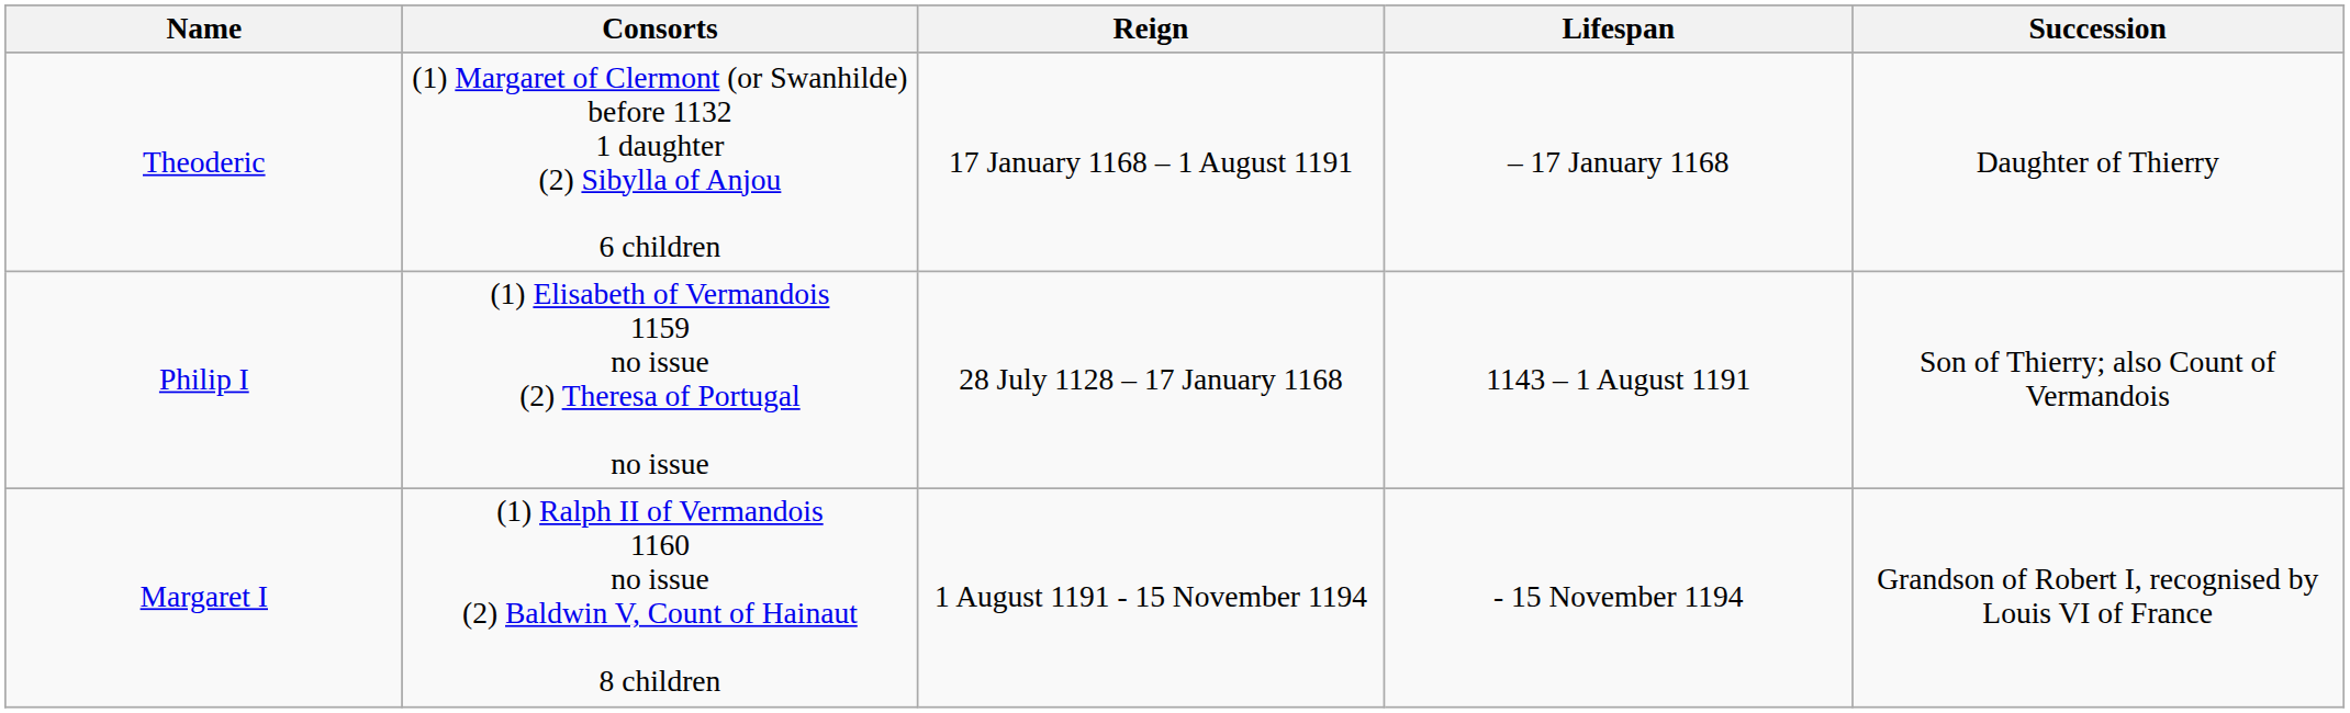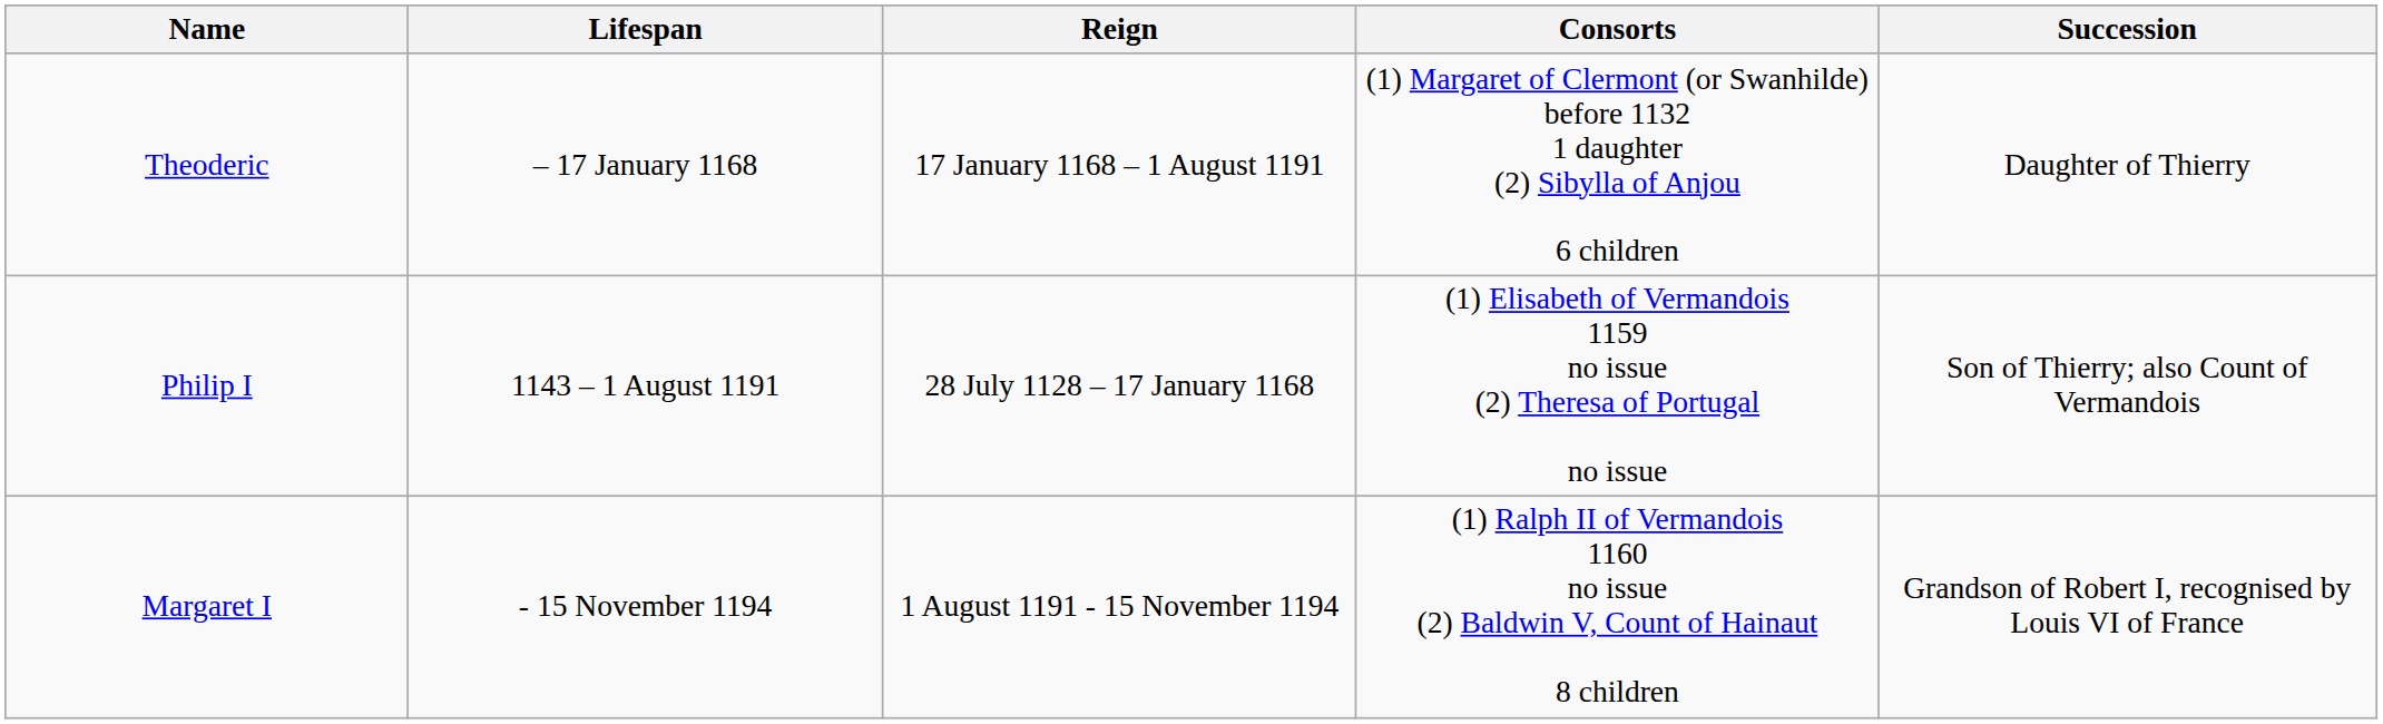 <table width=98% class="wikitable" style="text-align:center;">
 <tr>
 <th width="17%">Name</th>
+<th width="20%">Lifespan</th>
+<th width="20%">Reign</th>
 <th width="22%">Consorts</th>
-<th width="20%">Reign</th>
-<th width="20%">Lifespan</th>
 <th width="28%">Succession</th>
 </tr>
 <tr>
 <td><a href='#'>Theoderic</a></td>
+<td> – 17 January 1168</td>
+<td>17 January 1168 – 1 August 1191</td>
 <td>(1) <a href='#'>Margaret of Clermont</a> (or Swanhilde)<br>before 1132<br>1 daughter<br>(2) <a href='#'>Sibylla of Anjou</a><br><br>6 children</td>
-<td>17 January 1168 – 1 August 1191</td>
-<td> – 17 January 1168</td>
 <td>Daughter of Thierry</td>
 </tr>
 <tr>
 <td><a href='#'>Philip I</a></td>
+<td>1143 – 1 August 1191</td>
+<td>28 July 1128 – 17 January 1168</td>
 <td>(1) <a href='#'>Elisabeth of Vermandois</a><br>1159<br>no issue<br>(2) <a href='#'>Theresa of Portugal</a><br><br>no issue</td>
-<td>28 July 1128 – 17 January 1168</td>
-<td>1143 – 1 August 1191</td>
 <td>Son of Thierry; also Count of Vermandois</td>
 </tr>
 <tr>
 <td><a href='#'>Margaret I</a></td>
+<td> - 15 November 1194</td>
+<td>1 August 1191 - 15 November 1194</td>
 <td>(1) <a href='#'>Ralph II of Vermandois</a><br>1160<br>no issue<br>(2) <a href='#'>Baldwin V, Count of Hainaut</a><br><br>8 children</td>
-<td>1 August 1191 - 15 November 1194</td>
-<td> - 15 November 1194</td>
 <td>Grandson of Robert I, recognised by Louis VI of France</td>
 </tr>
 </table>
